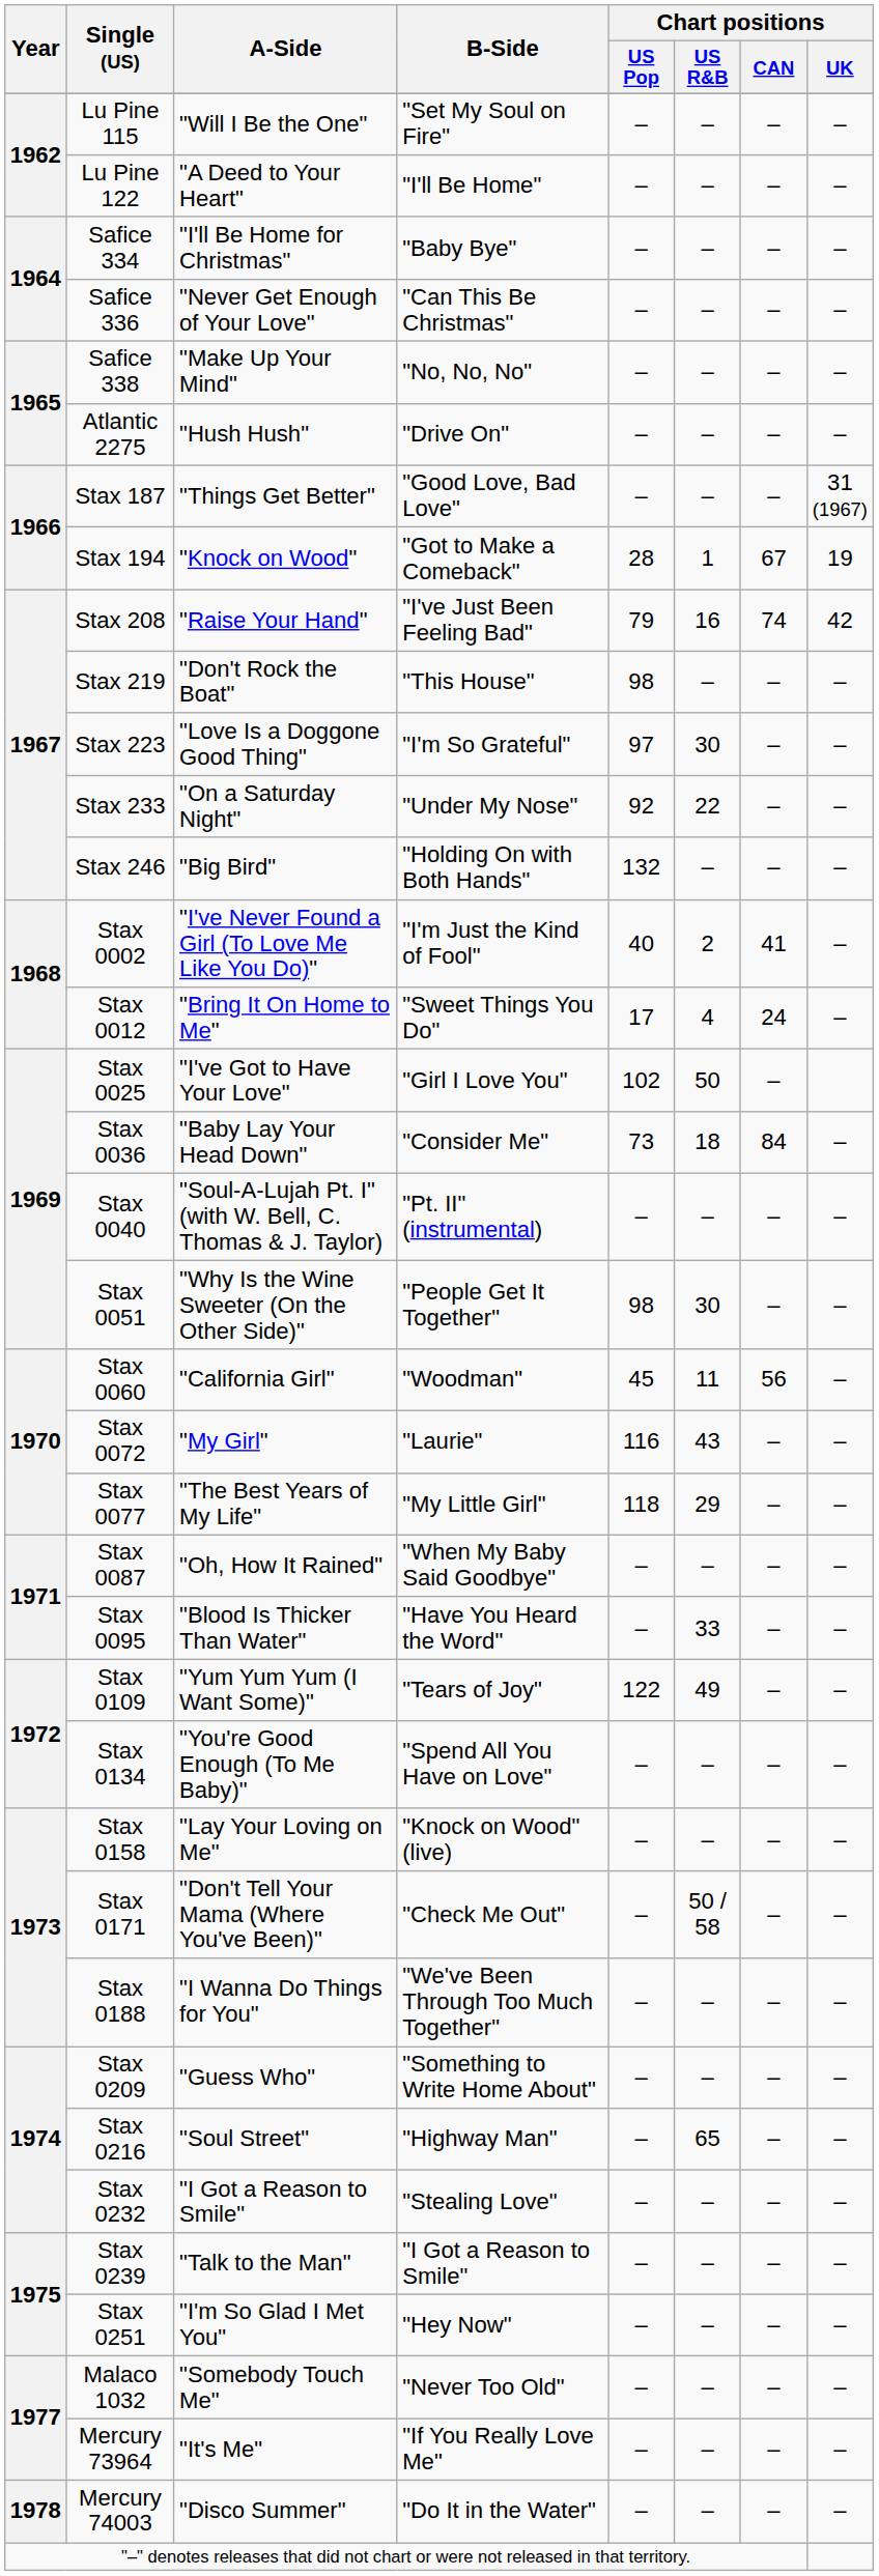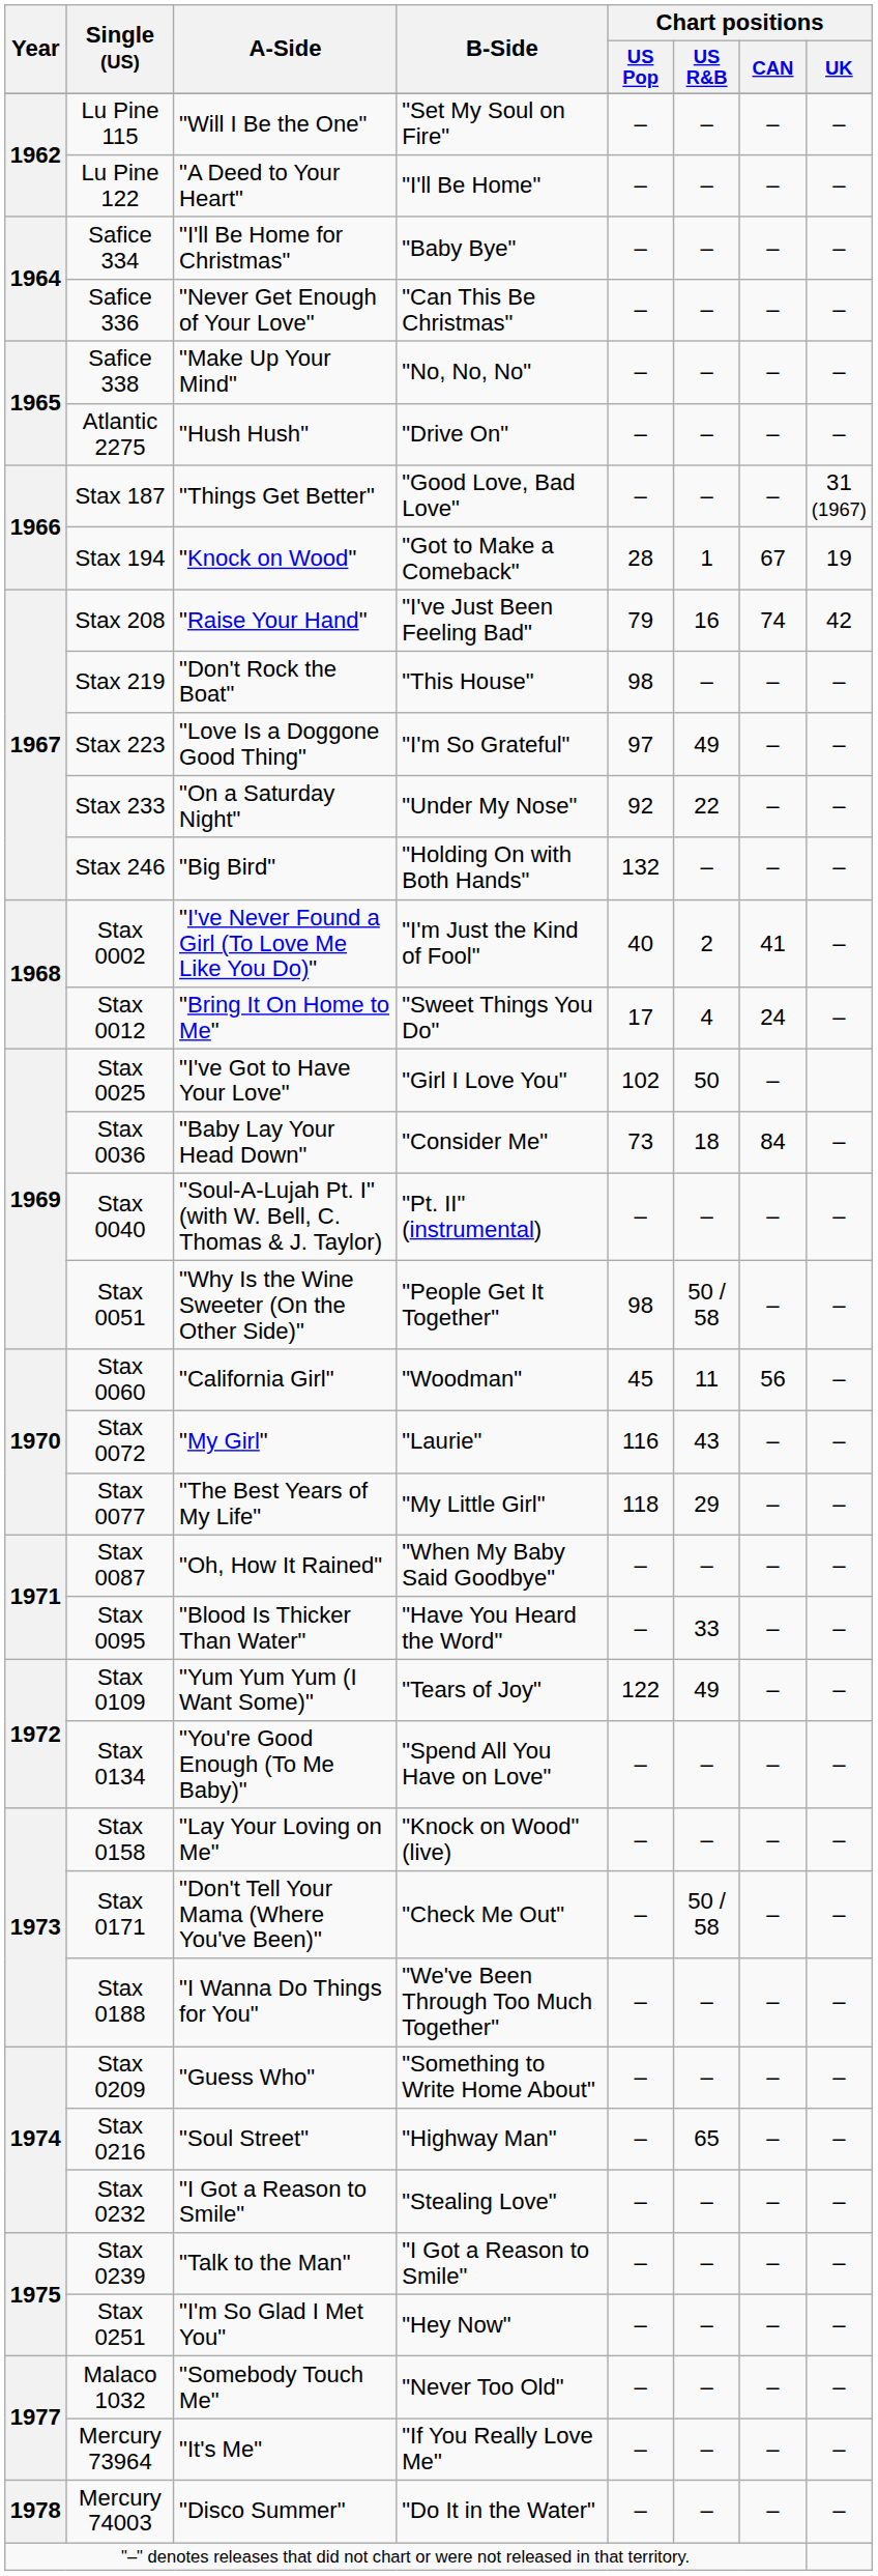 <table class="wikitable" style="text-align:center;">
 <tr>
 <th rowspan="2">Year</th>
 <th rowspan="2">Single<br><small>(US)</small></th>
 <th rowspan="2">A-Side</th>
 <th rowspan="2">B-Side</th>
 <th colspan="4">Chart positions</th>
 </tr>
 <tr style="font-size:smaller;">
 <th width="40"><a href='#'>US Pop</a><br></th>
 <th width="40"><a href='#'>US R&B</a><br></th>
 <th width="40"><a href='#'>CAN</a><br></th>
 <th width="40"><a href='#'>UK</a><br></th>
 </tr>
 <tr>
 </tr>
 <tr>
 </tr>
 <tr>
 <th rowspan="2">1962</th>
 <td>Lu Pine 115</td>
 <td align="left">"Will I Be the One"</td>
 <td align="left">"Set My Soul on Fire"</td>
 <td>–</td>
 <td>–</td>
 <td>–</td>
 <td>–</td>
 </tr>
 <tr>
 <td>Lu Pine 122</td>
 <td align="left">"A Deed to Your Heart"</td>
 <td align="left">"I'll Be Home"</td>
 <td>–</td>
 <td>–</td>
 <td>–</td>
 <td>–</td>
 </tr>
 <tr>
 <th rowspan="2">1964</th>
 <td>Safice 334</td>
 <td align="left">"I'll Be Home for Christmas"</td>
 <td align="left">"Baby Bye"</td>
 <td>–</td>
 <td>–</td>
 <td>–</td>
 <td>–</td>
 </tr>
 <tr>
 <td>Safice 336</td>
 <td align="left">"Never Get Enough of Your Love"</td>
 <td align="left">"Can This Be Christmas"</td>
 <td>–</td>
 <td>–</td>
 <td>–</td>
 <td>–</td>
 </tr>
 <tr>
 <th rowspan="2">1965</th>
 <td>Safice 338</td>
 <td align="left">"Make Up Your Mind"</td>
 <td align="left">"No, No, No"</td>
 <td>–</td>
 <td>–</td>
 <td>–</td>
 <td>–</td>
 </tr>
 <tr>
 <td>Atlantic 2275</td>
 <td align="left">"Hush Hush"</td>
 <td align="left">"Drive On"</td>
 <td>–</td>
 <td>–</td>
 <td>–</td>
 <td>–</td>
 </tr>
 <tr>
 <th rowspan="2">1966</th>
 <td>Stax 187</td>
 <td align="left">"Things Get Better"</td>
 <td align="left">"Good Love, Bad Love"</td>
 <td>–</td>
 <td>–</td>
 <td>–</td>
 <td>31<br><small>(1967)</small></td>
 </tr>
 <tr>
 <td>Stax 194</td>
 <td align="left">"<a href='#'>Knock on Wood</a>"</td>
 <td align="left">"Got to Make a Comeback"</td>
 <td>28</td>
 <td>1</td>
 <td>67</td>
 <td>19</td>
 </tr>
 <tr>
 <th rowspan="5">1967</th>
 <td>Stax 208</td>
 <td align="left">"<a href='#'>Raise Your Hand</a>"</td>
 <td align="left">"I've Just Been Feeling Bad"</td>
 <td>79</td>
 <td>16</td>
 <td>74</td>
 <td>42</td>
 </tr>
 <tr>
 <td>Stax 219</td>
 <td align="left">"Don't Rock the Boat"</td>
 <td align="left">"This House"</td>
 <td>98</td>
 <td>–</td>
 <td>–</td>
 <td>–</td>
 </tr>
 <tr>
 <td>Stax 223</td>
 <td align="left">"Love Is a Doggone Good Thing"</td>
 <td align="left">"I'm So Grateful"</td>
 <td>97</td>
-<td>30</td>
+<td>49</td>
 <td>–</td>
 <td>–</td>
 </tr>
 <tr>
 <td>Stax 233</td>
 <td align="left">"On a Saturday Night"</td>
 <td align="left">"Under My Nose"</td>
 <td>92</td>
 <td>22</td>
 <td>–</td>
 <td>–</td>
 </tr>
 <tr>
 <td>Stax 246</td>
 <td align="left">"Big Bird"</td>
 <td align="left">"Holding On with Both Hands"</td>
 <td>132</td>
 <td>–</td>
 <td>–</td>
 <td>–</td>
 </tr>
 <tr>
 <th rowspan="2">1968</th>
 <td>Stax 0002</td>
 <td align="left">"<a href='#'>I've Never Found a Girl (To Love Me Like You Do)</a>"</td>
 <td align="left">"I'm Just the Kind of Fool"</td>
 <td>40</td>
 <td>2</td>
 <td>41</td>
 <td>–</td>
 </tr>
 <tr>
 <td>Stax 0012</td>
 <td align="left">"<a href='#'>Bring It On Home to Me</a>"</td>
 <td align="left">"Sweet Things You Do"</td>
 <td>17</td>
 <td>4</td>
 <td>24</td>
 <td>–</td>
 </tr>
 <tr>
 <th rowspan="4">1969</th>
 <td>Stax 0025</td>
 <td align="left">"I've Got to Have Your Love"</td>
 <td align="left">"Girl I Love You"</td>
 <td>102</td>
 <td>50</td>
 <td>–</td>
 </tr>
 <tr>
 <td>Stax 0036</td>
 <td align="left">"Baby Lay Your Head Down"</td>
 <td align="left">"Consider Me"</td>
 <td>73</td>
 <td>18</td>
 <td>84</td>
 <td>–</td>
 </tr>
 <tr>
 <td>Stax 0040</td>
 <td align="left">"Soul-A-Lujah Pt. I" (with W. Bell, C. Thomas & J. Taylor)</td>
 <td align="left">"Pt. II" (<a href='#'>instrumental</a>)</td>
 <td>–</td>
 <td>–</td>
 <td>–</td>
 <td>–</td>
 </tr>
 <tr>
 <td>Stax 0051</td>
 <td align="left">"Why Is the Wine Sweeter (On the Other Side)"</td>
 <td align="left">"People Get It Together"</td>
 <td>98</td>
-<td>30</td>
+<td>50 /<br>58</td>
 <td>–</td>
 <td>–</td>
 </tr>
 <tr>
 <th rowspan="3">1970</th>
 <td>Stax 0060</td>
 <td align="left">"California Girl"</td>
 <td align="left">"Woodman"</td>
 <td>45</td>
 <td>11</td>
 <td>56</td>
 <td>–</td>
 </tr>
 <tr>
 <td>Stax 0072</td>
 <td align="left">"<a href='#'>My Girl</a>"</td>
 <td align="left">"Laurie"</td>
 <td>116</td>
 <td>43</td>
 <td>–</td>
 <td>–</td>
 </tr>
 <tr>
 <td>Stax 0077</td>
 <td align="left">"The Best Years of My Life"</td>
 <td align="left">"My Little Girl"</td>
 <td>118</td>
 <td>29</td>
 <td>–</td>
 <td>–</td>
 </tr>
 <tr>
 <th rowspan="2">1971</th>
 <td>Stax 0087</td>
 <td align="left">"Oh, How It Rained"</td>
 <td align="left">"When My Baby Said Goodbye"</td>
 <td>–</td>
 <td>–</td>
 <td>–</td>
 <td>–</td>
 </tr>
 <tr>
 <td>Stax 0095</td>
 <td align="left">"Blood Is Thicker Than Water"</td>
 <td align="left">"Have You Heard the Word"</td>
 <td>–</td>
 <td>33</td>
 <td>–</td>
 <td>–</td>
 </tr>
 <tr>
 <th rowspan="2">1972</th>
 <td>Stax 0109</td>
 <td align="left">"Yum Yum Yum (I Want Some)"</td>
 <td align="left">"Tears of Joy"</td>
 <td>122</td>
 <td>49</td>
 <td>–</td>
 <td>–</td>
 </tr>
 <tr>
 <td>Stax 0134</td>
 <td align="left">"You're Good Enough (To Me Baby)"</td>
 <td align="left">"Spend All You Have on Love"</td>
 <td>–</td>
 <td>–</td>
 <td>–</td>
 <td>–</td>
 </tr>
 <tr>
 <th rowspan="3">1973</th>
 <td>Stax 0158</td>
 <td align="left">"Lay Your Loving on Me"</td>
 <td align="left">"Knock on Wood" (live)</td>
 <td>–</td>
 <td>–</td>
 <td>–</td>
 <td>–</td>
 </tr>
 <tr>
 <td>Stax 0171</td>
 <td align="left">"Don't Tell Your Mama (Where You've Been)"</td>
 <td align="left">"Check Me Out"</td>
 <td>–</td>
 <td>50 /<br>58</td>
 <td>–</td>
 <td>–</td>
 </tr>
 <tr>
 <td>Stax 0188</td>
 <td align="left">"I Wanna Do Things for You"</td>
 <td align="left">"We've Been Through Too Much Together"</td>
 <td>–</td>
 <td>–</td>
 <td>–</td>
 <td>–</td>
 </tr>
 <tr>
 <th rowspan="3">1974</th>
 <td>Stax 0209</td>
 <td align="left">"Guess Who"</td>
 <td align="left">"Something to Write Home About"</td>
 <td>–</td>
 <td>–</td>
 <td>–</td>
 <td>–</td>
 </tr>
 <tr>
 <td>Stax 0216</td>
 <td align="left">"Soul Street"</td>
 <td align="left">"Highway Man"</td>
 <td>–</td>
 <td>65</td>
 <td>–</td>
 <td>–</td>
 </tr>
 <tr>
 <td>Stax 0232</td>
 <td align="left">"I Got a Reason to Smile"</td>
 <td align="left">"Stealing Love"</td>
 <td>–</td>
 <td>–</td>
 <td>–</td>
 <td>–</td>
 </tr>
 <tr>
 <th rowspan="2">1975</th>
 <td>Stax 0239</td>
 <td align="left">"Talk to the Man"</td>
 <td align="left">"I Got a Reason to Smile"</td>
 <td>–</td>
 <td>–</td>
 <td>–</td>
 <td>–</td>
 </tr>
 <tr>
 <td>Stax 0251</td>
 <td align="left">"I'm So Glad I Met You"</td>
 <td align="left">"Hey Now"</td>
 <td>–</td>
 <td>–</td>
 <td>–</td>
 <td>–</td>
 </tr>
 <tr>
 <th rowspan="2">1977</th>
 <td>Malaco 1032</td>
 <td align="left">"Somebody Touch Me"</td>
 <td align="left">"Never Too Old"</td>
 <td>–</td>
 <td>–</td>
 <td>–</td>
 <td>–</td>
 </tr>
 <tr>
 <td>Mercury 73964</td>
 <td align="left">"It's Me"</td>
 <td align="left">"If You Really Love Me"</td>
 <td>–</td>
 <td>–</td>
 <td>–</td>
 <td>–</td>
 </tr>
 <tr>
 <th rowspan="1">1978</th>
 <td>Mercury 74003</td>
 <td align="left">"Disco Summer"</td>
 <td align="left">"Do It in the Water"</td>
 <td>–</td>
 <td>–</td>
 <td>–</td>
 <td>–</td>
 </tr>
 <tr>
 <td colspan="7" style="text-align:center; font-size:9pt;">"–" denotes releases that did not chart or were not released in that territory.</td>
 </tr>
 </table>
